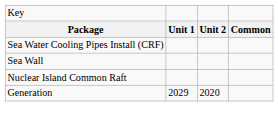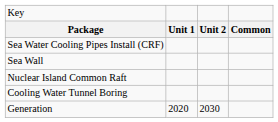 <table class="wikitable"  style="float:left; margin:11px">
 <tr>
 <td>Key</td>
 <td></td>
 <td></td>
 <td></td>
 </tr>
 <tr>
 <th>Package</th>
 <th>Unit 1</th>
 <th>Unit 2</th>
 <th>Common</th>
 </tr>
 <tr>
 <td>Sea Water Cooling Pipes Install (CRF)</td>
 <td></td>
 <td></td>
 <td></td>
 </tr>
 <tr>
 <td>Sea Wall</td>
 <td></td>
 <td></td>
 <td></td>
 </tr>
 <tr>
 <td>Nuclear Island Common Raft</td>
 <td></td>
 <td></td>
 <td></td>
 </tr>
 <tr>
+<td>Cooling Water Tunnel Boring</td>
+<td></td>
+<td></td>
+<td></td>
+</tr>
+<tr>
 <td>Generation</td>
-<td {{maybe>2029 </td>
 <td {{maybe>2020 </td>
+<td {{maybe>2030 </td>
 <td></td>
 </tr>
 </table>
